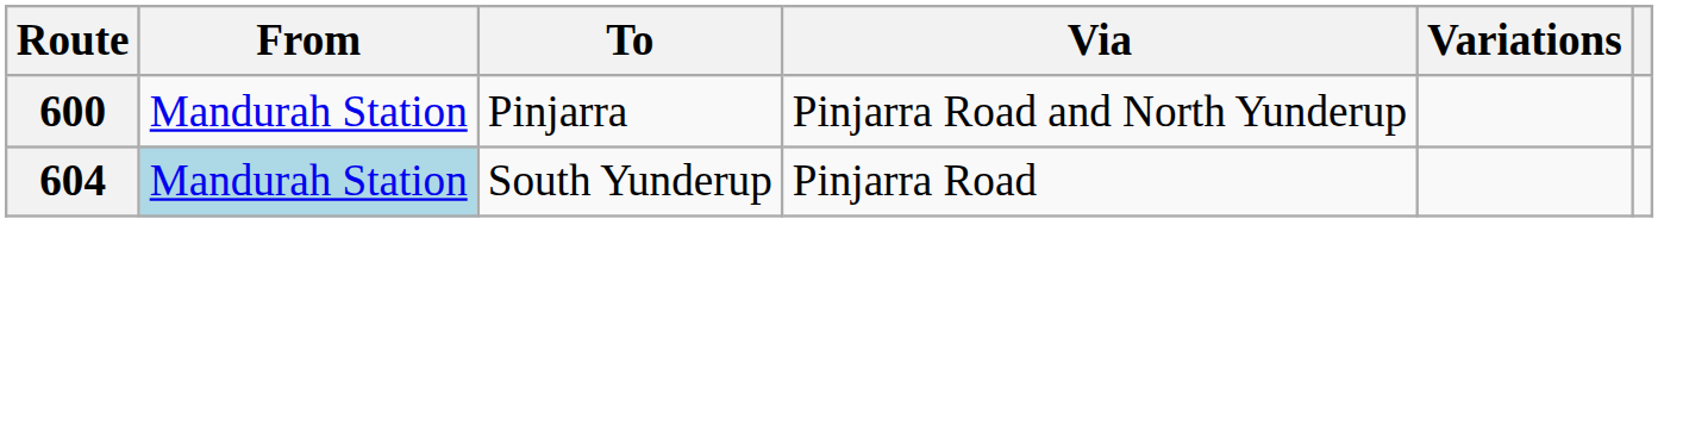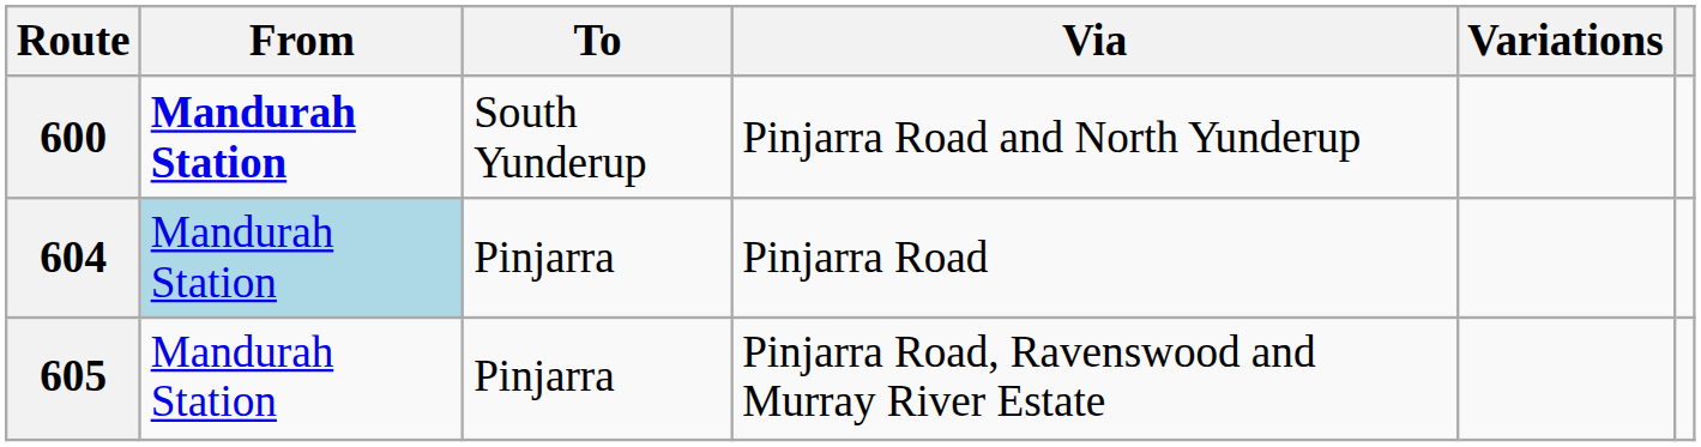 <table class="wikitable sortable">
 <tr>
 <th data-sort-type="number">Route</th>
 <th>From</th>
 <th>To</th>
 <th class=unsortable>Via</th>
 <th class=unsortable>Variations</th>
 <th class=unsortable></th>
 </tr>
 <tr>
 <th>600</th>
-<td><a href='#'>Mandurah Station</a></td>
-<td>Pinjarra</td>
+<td><strong><a href='#'>Mandurah Station</a></strong></td>
+<td>South Yunderup</td>
 <td>Pinjarra Road and North Yunderup</td>
 <td></td>
 <td></td>
 </tr>
 <tr>
 <th>604</th>
 <td style="background: lightblue;"><a href='#'>Mandurah Station</a></td>
-<td>South Yunderup</td>
+<td>Pinjarra</td>
 <td>Pinjarra Road</td>
 <td></td>
 <td></td>
 </tr>
+<tr>
+<th>605</th>
+<td><a href='#'>Mandurah Station</a></td>
+<td>Pinjarra</td>
+<td>Pinjarra Road, Ravenswood and Murray River Estate</td>
+<td></td>
+<td></td>
+</tr>
 </table>
